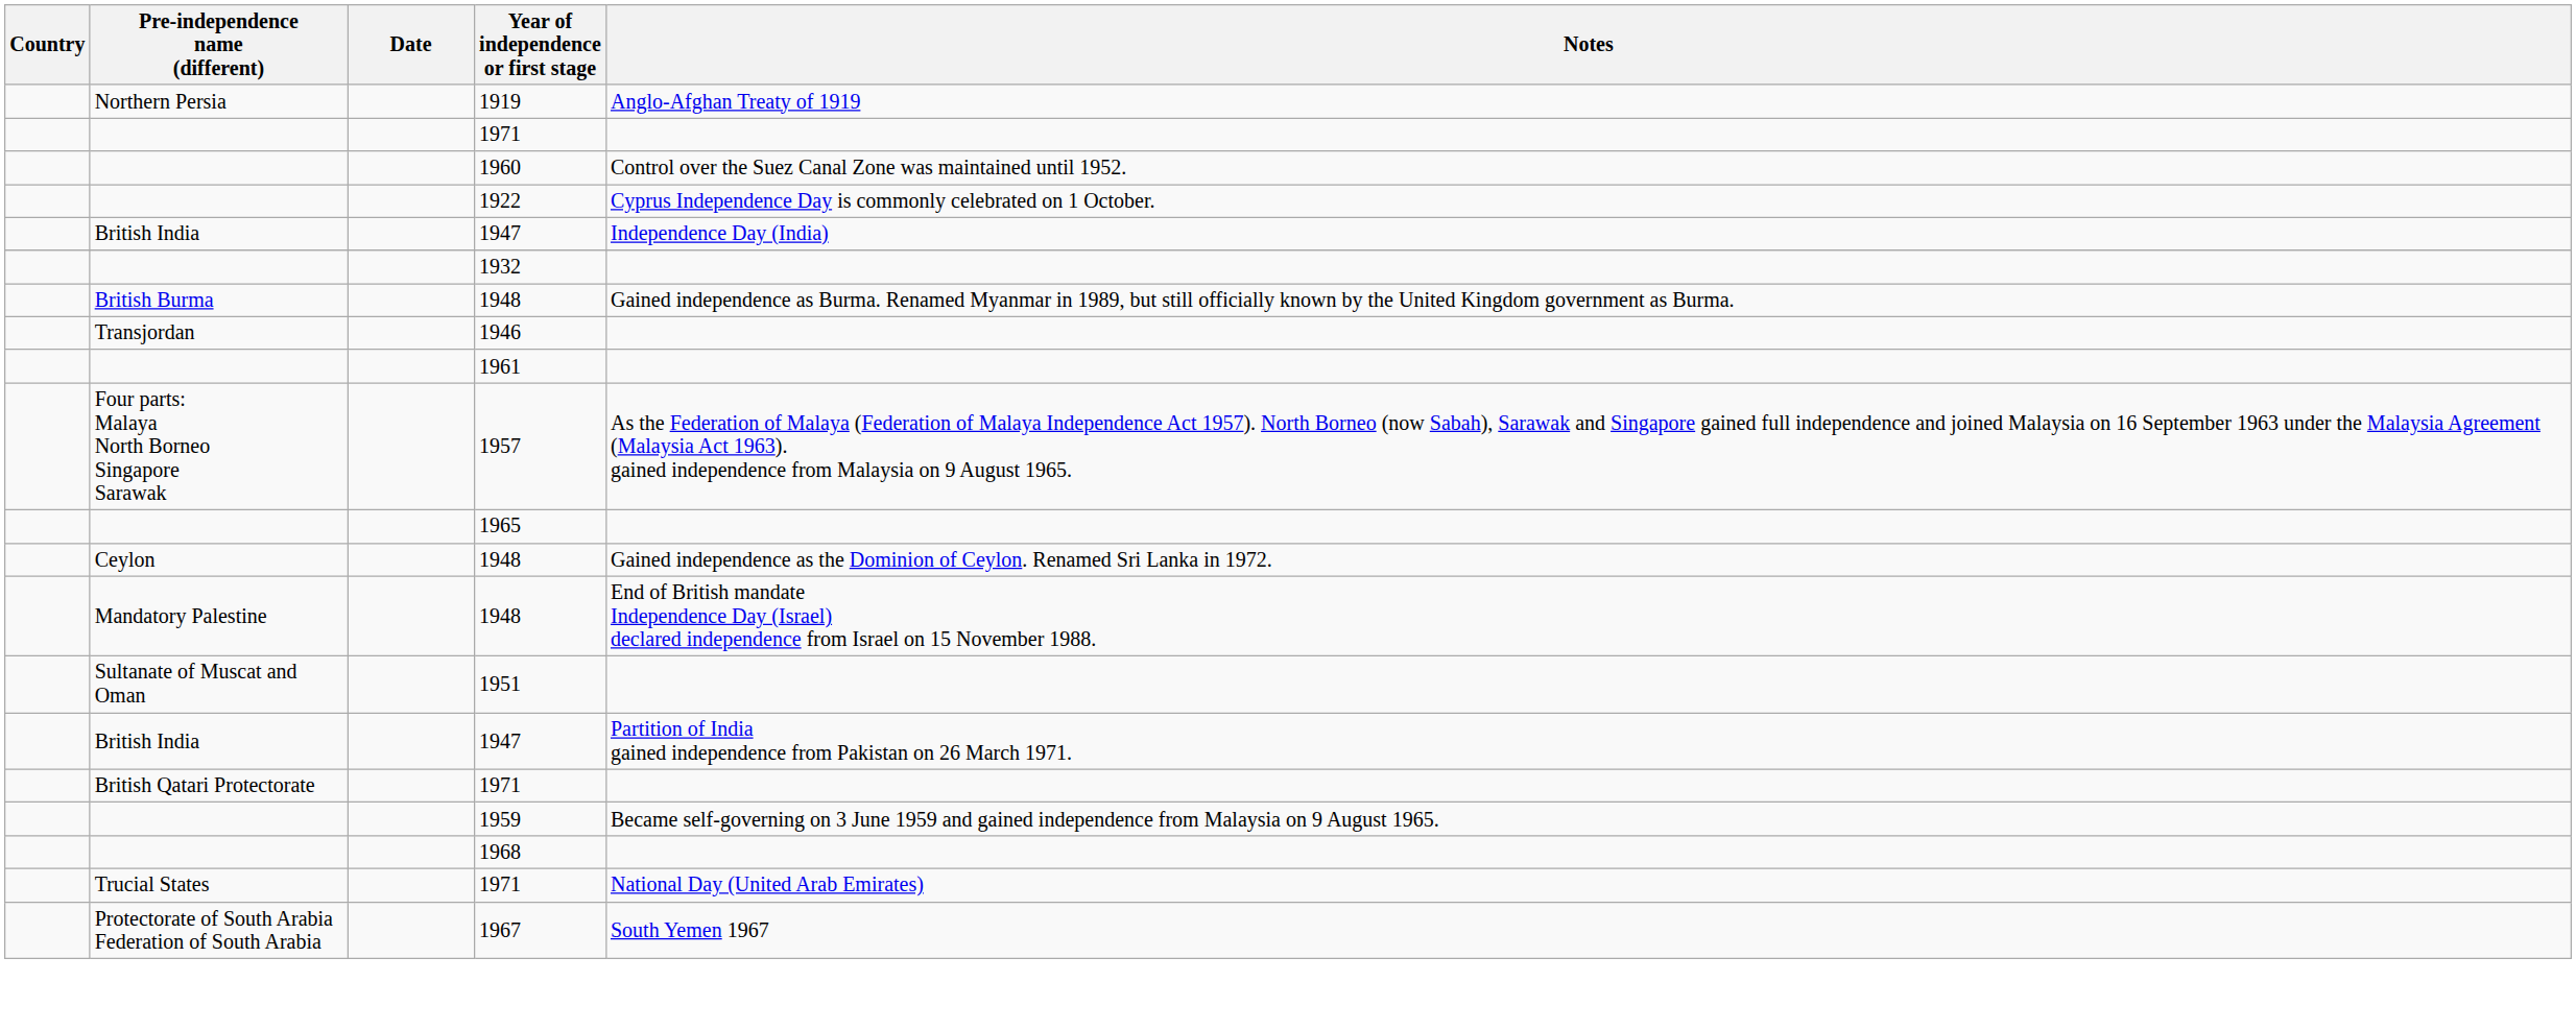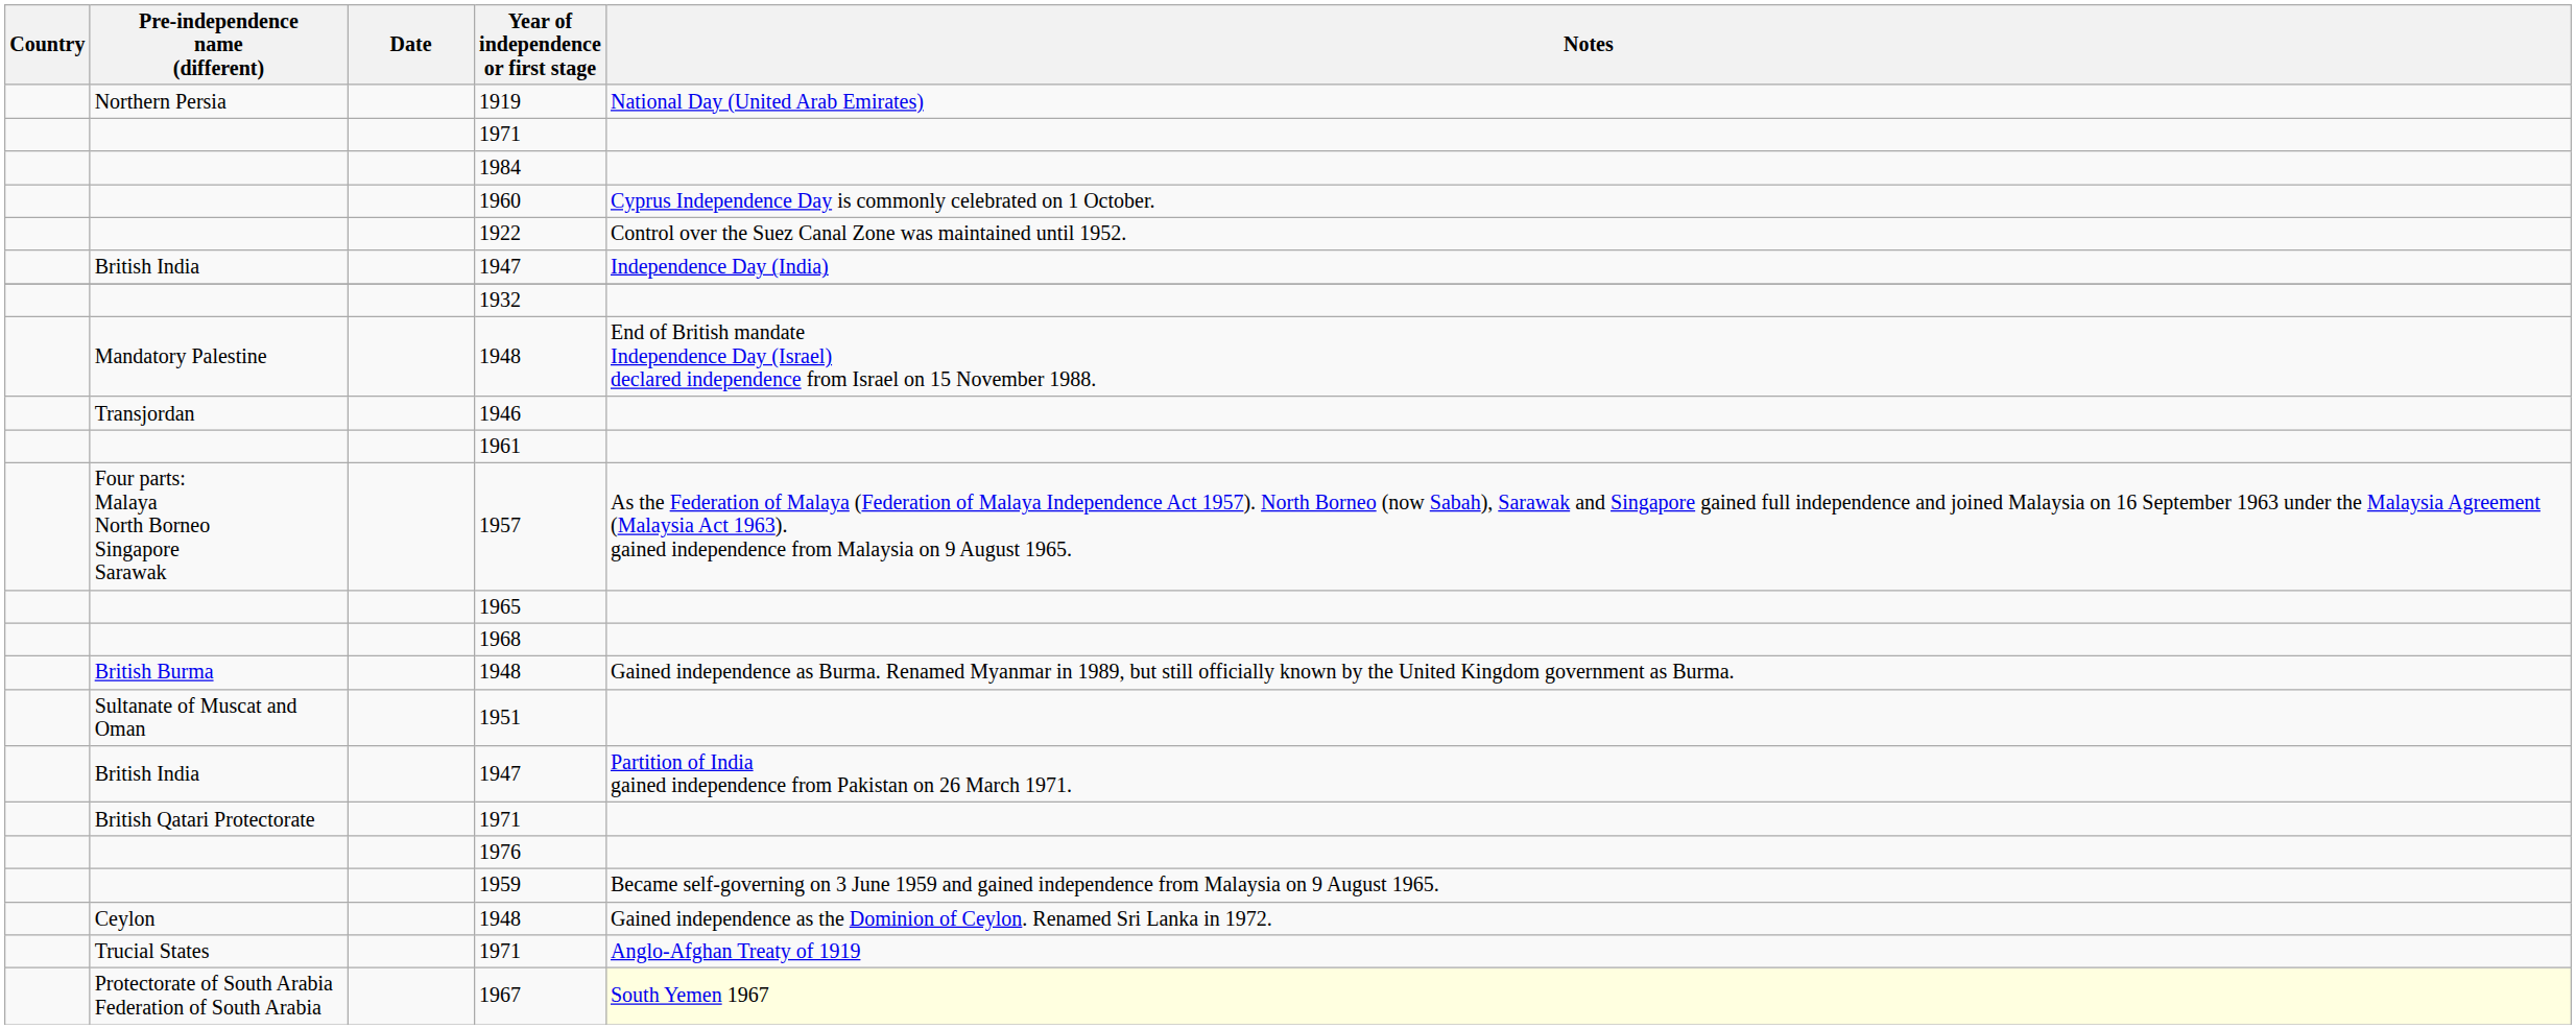 <table class="wikitable sortable">
 <tr>
 <th>Country</th>
 <th>Pre-independence<br>name<br>(different)</th>
 <th width=90>Date</th>
 <th>Year of<br>independence<br>or first stage</th>
 <th class=unsortable>Notes</th>
 </tr>
 <tr>
 <td></td>
 <td>Northern Persia</td>
 <td></td>
 <td>1919</td>
-<td><a href='#'>Anglo-Afghan Treaty of 1919</a></td>
+<td><a href='#'>National Day (United Arab Emirates)</a></td>
 </tr>
 <tr>
 <td></td>
 <td></td>
 <td></td>
 <td>1971</td>
 <td></td>
 </tr>
 <tr>
 <td></td>
 <td></td>
 <td></td>
+<td>1984</td>
+<td></td>
+</tr>
+<tr>
+<td></td>
+<td></td>
+<td></td>
 <td>1960</td>
-<td>Control over the Suez Canal Zone was maintained until 1952.</td>
+<td><a href='#'>Cyprus Independence Day</a> is commonly celebrated on 1 October.</td>
 </tr>
 <tr>
 <td></td>
 <td></td>
 <td></td>
 <td>1922</td>
-<td><a href='#'>Cyprus Independence Day</a> is commonly celebrated on 1 October.</td>
+<td>Control over the Suez Canal Zone was maintained until 1952.</td>
 </tr>
 <tr>
 <td></td>
 <td>British India</td>
 <td></td>
 <td>1947</td>
 <td><a href='#'>Independence Day (India)</a></td>
 </tr>
 <tr>
 </tr>
 <tr>
 <td></td>
 <td></td>
 <td></td>
 <td>1932</td>
 <td></td>
 </tr>
 <tr>
 <td></td>
-<td><a href='#'>British Burma</a></td>
+<td>Mandatory Palestine</td>
 <td></td>
 <td>1948</td>
-<td>Gained independence as Burma. Renamed Myanmar in 1989, but still officially known by the United Kingdom government as Burma.</td>
+<td>End of British mandate<br><a href='#'>Independence Day (Israel)</a><br> <a href='#'>declared independence</a> from Israel on 15 November 1988.</td>
 </tr>
 <tr>
 <td></td>
 <td>Transjordan</td>
 <td></td>
 <td>1946</td>
 <td></td>
 </tr>
 <tr>
 <td></td>
 <td></td>
 <td></td>
 <td>1961</td>
 <td></td>
 </tr>
 <tr>
 <td></td>
 <td>Four parts:<br>Malaya<br>North Borneo<br>Singapore<br>Sarawak</td>
 <td></td>
 <td>1957</td>
 <td>As the <a href='#'>Federation of Malaya</a> (<a href='#'>Federation of Malaya Independence Act 1957</a>). <a href='#'>North Borneo</a> (now <a href='#'>Sabah</a>), <a href='#'>Sarawak</a> and <a href='#'>Singapore</a> gained full independence and joined Malaysia on 16 September 1963 under the <a href='#'>Malaysia Agreement</a> (<a href='#'>Malaysia Act 1963</a>).<br> gained independence from Malaysia on 9 August 1965.</td>
 </tr>
 <tr>
 <td></td>
 <td></td>
 <td></td>
 <td>1965</td>
 <td></td>
 </tr>
 <tr>
 <td></td>
-<td>Ceylon</td>
 <td></td>
-<td>1948</td>
-<td>Gained independence as the <a href='#'>Dominion of Ceylon</a>. Renamed Sri Lanka in 1972.</td>
+<td></td>
+<td>1968</td>
+<td></td>
 </tr>
 <tr>
 <td></td>
-<td>Mandatory Palestine</td>
+<td><a href='#'>British Burma</a></td>
 <td></td>
 <td>1948</td>
-<td>End of British mandate<br><a href='#'>Independence Day (Israel)</a><br> <a href='#'>declared independence</a> from Israel on 15 November 1988.</td>
+<td>Gained independence as Burma. Renamed Myanmar in 1989, but still officially known by the United Kingdom government as Burma.</td>
 </tr>
 <tr>
 <td></td>
 <td>Sultanate of Muscat and Oman</td>
 <td></td>
 <td>1951</td>
 </tr>
 <tr>
 <td></td>
 <td>British India</td>
 <td></td>
 <td>1947</td>
 <td><a href='#'>Partition of India</a><br> gained independence from Pakistan on 26 March 1971.</td>
 </tr>
 <tr>
 <td></td>
 <td>British Qatari Protectorate</td>
 <td></td>
 <td>1971</td>
 <td></td>
 </tr>
 <tr>
 <td></td>
 <td></td>
 <td></td>
+<td>1976</td>
+<td></td>
+</tr>
+<tr>
+<td></td>
+<td></td>
+<td></td>
 <td>1959</td>
 <td>Became self-governing on 3 June 1959 and gained independence from Malaysia on 9 August 1965.</td>
 </tr>
 <tr>
 <td></td>
+<td>Ceylon</td>
 <td></td>
-<td></td>
-<td>1968</td>
-<td></td>
+<td>1948</td>
+<td>Gained independence as the <a href='#'>Dominion of Ceylon</a>. Renamed Sri Lanka in 1972.</td>
 </tr>
 <tr>
 <td></td>
 <td>Trucial States</td>
 <td></td>
 <td>1971</td>
-<td><a href='#'>National Day (United Arab Emirates)</a></td>
+<td><a href='#'>Anglo-Afghan Treaty of 1919</a></td>
 </tr>
 <tr>
 <td></td>
 <td>Protectorate of South Arabia<br>Federation of South Arabia</td>
 <td></td>
 <td>1967</td>
-<td><a href='#'>South Yemen</a> 1967</td>
+<td style="background: lightyellow;"><a href='#'>South Yemen</a> 1967</td>
 </tr>
 </table>
